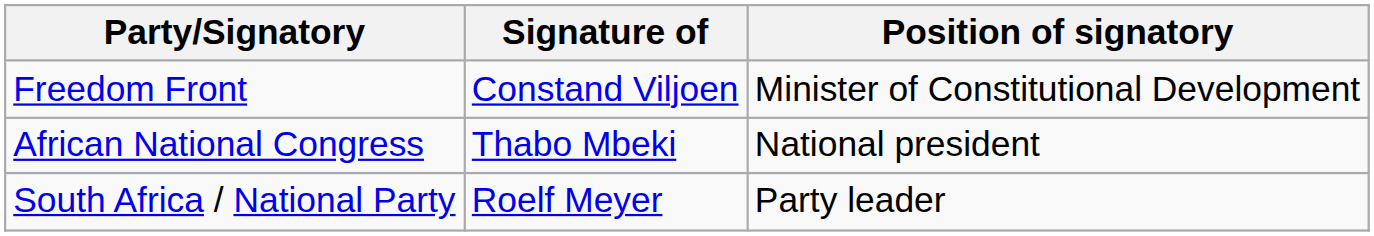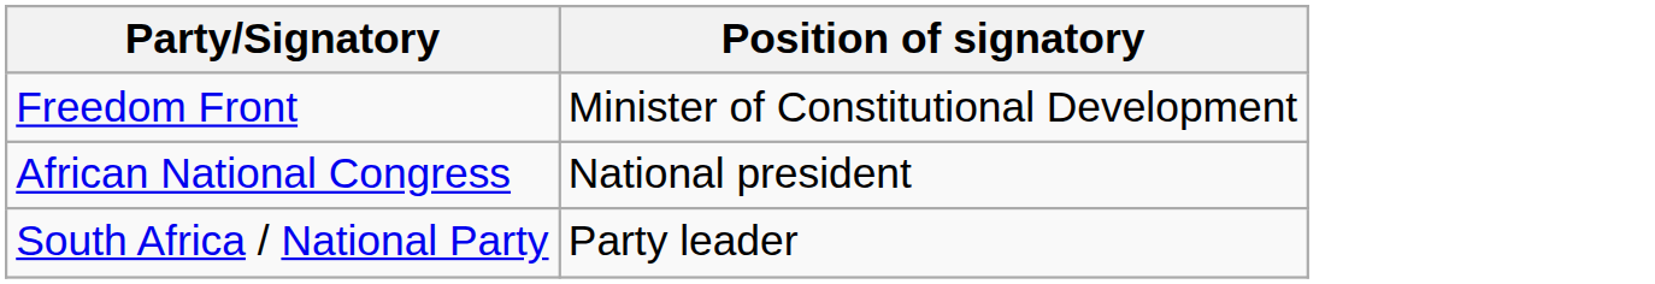 <table class="wikitable">
 <tr>
 <th>Party/Signatory</th>
-<th>Signature of</th>
 <th>Position of signatory</th>
 </tr>
 <tr>
 <td><a href='#'>Freedom Front</a></td>
-<td><a href='#'>Constand Viljoen</a></td>
 <td>Minister of Constitutional Development</td>
 </tr>
 <tr>
 <td><a href='#'>African National Congress</a></td>
-<td><a href='#'>Thabo Mbeki</a></td>
 <td>National president</td>
 </tr>
 <tr>
 <td> <a href='#'>South Africa</a>  / <a href='#'>National Party</a></td>
-<td><a href='#'>Roelf Meyer</a></td>
 <td>Party leader</td>
 </tr>
 </table>
